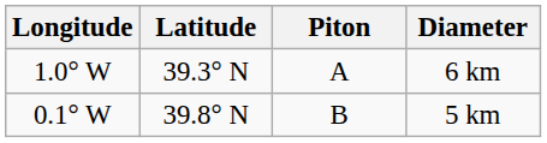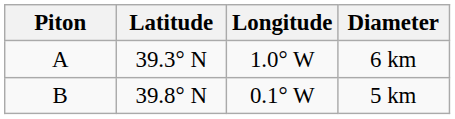 <table class="wikitable">
 <tr>
+<th width="25%">Piton</th>
+<th width="25%">Latitude</th>
 <th width="25%">Longitude</th>
-<th width="25%">Latitude</th>
-<th width="25%">Piton</th>
 <th width="25%">Diameter</th>
 </tr>
 <tr>
+<td align="center">A</td>
+<td align="center">39.3° N</td>
 <td align="center">1.0° W</td>
-<td align="center">39.3° N</td>
-<td align="center">A</td>
 <td align="center">6 km</td>
 </tr>
 <tr>
+<td align="center">B</td>
+<td align="center">39.8° N</td>
 <td align="center">0.1° W</td>
-<td align="center">39.8° N</td>
-<td align="center">B</td>
 <td align="center">5 km</td>
 </tr>
 </table>
